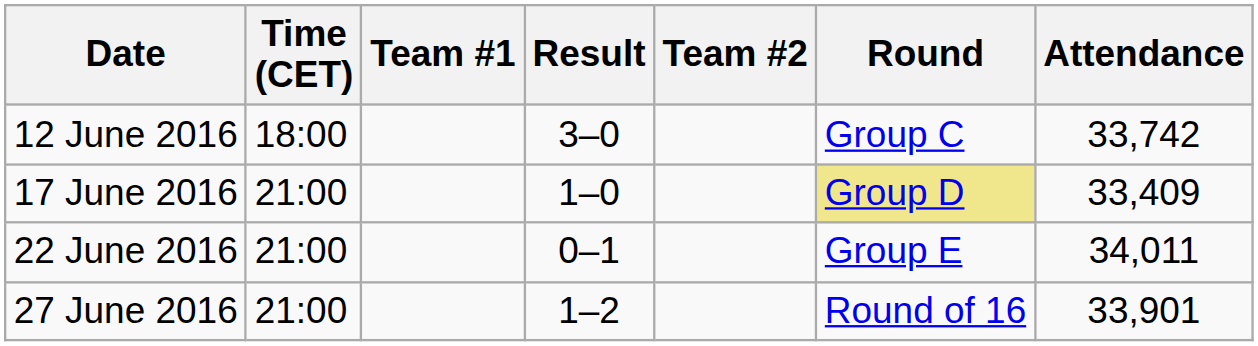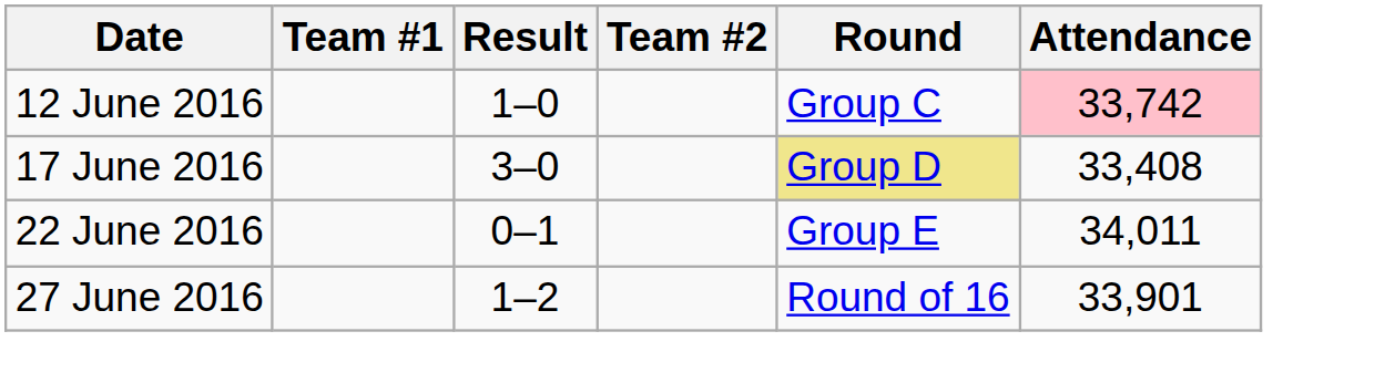 <table class="wikitable sortable">
 <tr>
 <th>Date</th>
-<th>Time<br>(CET)</th>
 <th>Team #1</th>
 <th>Result</th>
 <th>Team #2</th>
 <th>Round</th>
 <th>Attendance</th>
 </tr>
 <tr>
 <td>12 June 2016</td>
-<td>18:00</td>
+<td></td>
+<td style="text-align:center;">1–0</td>
+<td></td>
+<td><a href='#'>Group C</a></td>
+<td style="background: pink; text-align:center;">33,742</td>
+</tr>
+<tr>
+<td>17 June 2016</td>
 <td></td>
 <td style="text-align:center;">3–0</td>
 <td></td>
-<td><a href='#'>Group C</a></td>
-<td style="text-align:center;">33,742</td>
-</tr>
-<tr>
-<td>17 June 2016</td>
-<td>21:00</td>
-<td></td>
-<td style="text-align:center;">1–0</td>
-<td></td>
 <td style="background: khaki;"><a href='#'>Group D</a></td>
-<td style="text-align:center;">33,409</td>
+<td style="text-align:center;">33,408</td>
 </tr>
 <tr>
 <td>22 June 2016</td>
-<td>21:00</td>
 <td></td>
 <td style="text-align:center;">0–1</td>
 <td></td>
 <td><a href='#'>Group E</a></td>
 <td style="text-align:center;">34,011</td>
 </tr>
 <tr>
 <td>27 June 2016</td>
-<td>21:00</td>
 <td></td>
 <td style="text-align:center;">1–2</td>
 <td></td>
 <td><a href='#'>Round of 16</a></td>
 <td style="text-align:center;">33,901</td>
 </tr>
 </table>
